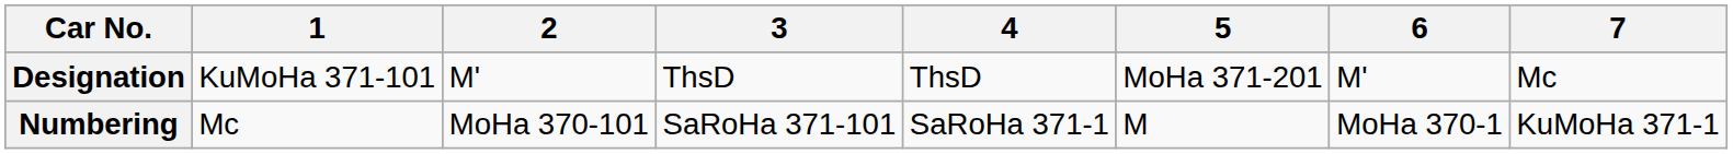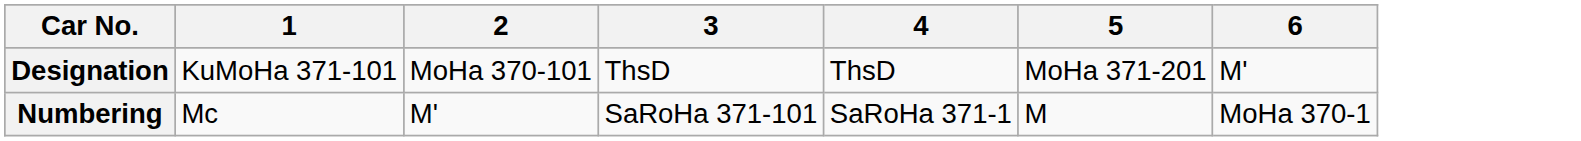 <table class="wikitable">
 <tr>
 <th>Car No.</th>
 <th>1</th>
 <th>2</th>
 <th>3</th>
 <th>4</th>
 <th>5</th>
 <th>6</th>
-<th>7</th>
 </tr>
 <tr>
 <th>Designation</th>
 <td>KuMoHa 371-101</td>
-<td>M'</td>
+<td>MoHa 370-101</td>
 <td>ThsD</td>
 <td>ThsD</td>
 <td>MoHa 371-201</td>
 <td>M'</td>
-<td>Mc</td>
 </tr>
 <tr>
 <th>Numbering</th>
 <td>Mc</td>
-<td>MoHa 370-101</td>
+<td>M'</td>
 <td>SaRoHa 371-101</td>
 <td>SaRoHa 371-1</td>
 <td>M</td>
 <td>MoHa 370-1</td>
-<td>KuMoHa 371-1</td>
 </tr>
 </table>
